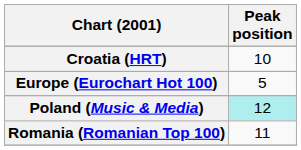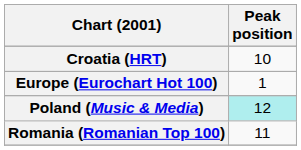 <table class="wikitable sortable plainrowheaders" style="text-align:center">
 <tr>
 <th>Chart (2001)</th>
 <th>Peak<br>position</th>
 </tr>
 <tr>
 </tr>
 <tr>
 </tr>
 <tr>
 </tr>
 <tr>
 <th scope="row">Croatia (<a href='#'>HRT</a>)</th>
 <td>10</td>
 </tr>
 <tr>
 </tr>
 <tr>
 <th scope="row">Europe (<a href='#'>Eurochart Hot 100</a>)</th>
-<td>5</td>
+<td>1</td>
 </tr>
 <tr>
 </tr>
 <tr>
 </tr>
 <tr>
 </tr>
 <tr>
 </tr>
 <tr>
 </tr>
 <tr>
 </tr>
 <tr>
 <th scope="row">Poland (<em><a href='#'>Music & Media</a></em>)</th>
 <td style="background: paleturquoise;">12</td>
 </tr>
 <tr>
 <th scope="row">Romania (<a href='#'>Romanian Top 100</a>)</th>
 <td>11</td>
 </tr>
 <tr>
 </tr>
 <tr>
 </tr>
 <tr>
 </tr>
 <tr>
 </tr>
 <tr>
 </tr>
 </table>
